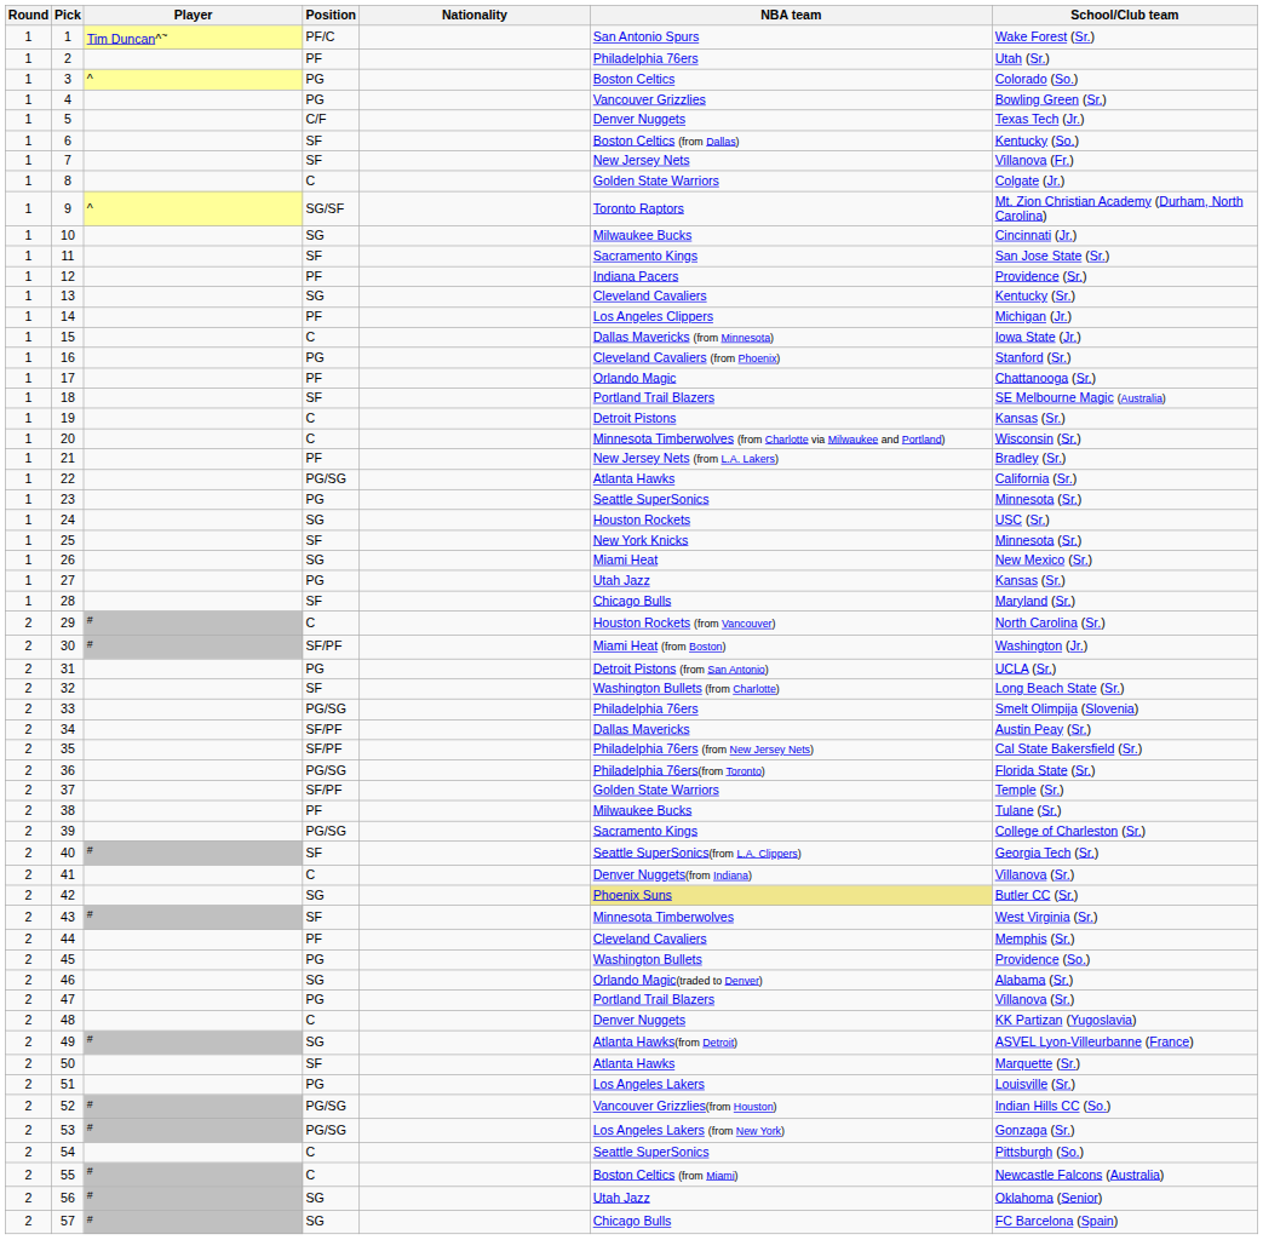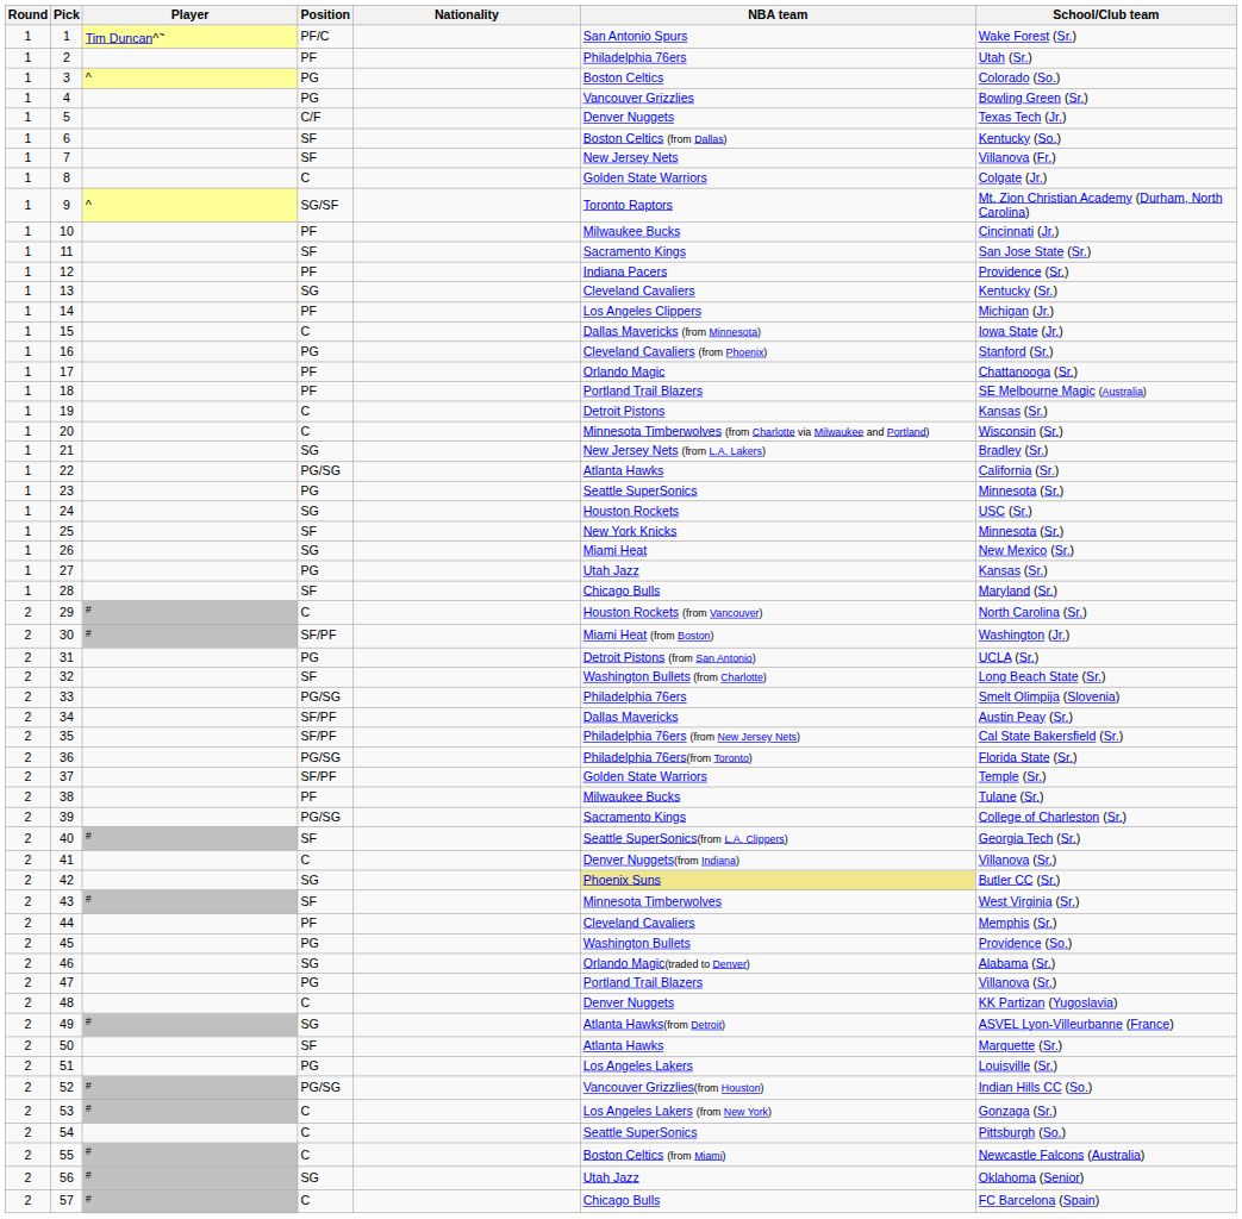 <table class="wikitable sortable sortable">
 <tr>
 <th width="1%">Round</th>
 <th width="1%">Pick</th>
 <th width="19%">Player</th>
 <th width="1%">Position</th>
 <th width="20%">Nationality</th>
 <th width="35%">NBA team</th>
 <th width="25%">School/Club team</th>
 </tr>
 <tr>
 <td align=center>1</td>
 <td align=center>1</td>
 <td bgcolor="#FFFF99"><a href='#'>Tim Duncan</a>^<sup>~</sup></td>
 <td>PF/C</td>
 <td></td>
 <td><a href='#'>San Antonio Spurs</a></td>
 <td><a href='#'>Wake Forest</a> (<a href='#'>Sr.</a>)</td>
 </tr>
 <tr>
 <td align=center>1</td>
 <td align=center>2</td>
 <td></td>
 <td>PF</td>
 <td></td>
 <td><a href='#'>Philadelphia 76ers</a></td>
 <td><a href='#'>Utah</a> (<a href='#'>Sr.</a>)</td>
 </tr>
 <tr>
 <td align=center>1</td>
 <td align=center>3</td>
 <td bgcolor="#FFFF99">^</td>
 <td>PG</td>
 <td></td>
 <td><a href='#'>Boston Celtics</a></td>
 <td><a href='#'>Colorado</a> (<a href='#'>So.</a>)</td>
 </tr>
 <tr>
 <td align=center>1</td>
 <td align=center>4</td>
 <td></td>
 <td>PG</td>
 <td></td>
 <td><a href='#'>Vancouver Grizzlies</a></td>
 <td><a href='#'>Bowling Green</a> (<a href='#'>Sr.</a>)</td>
 </tr>
 <tr>
 <td align=center>1</td>
 <td align=center>5</td>
 <td></td>
 <td>C/F</td>
 <td></td>
 <td><a href='#'>Denver Nuggets</a></td>
 <td><a href='#'>Texas Tech</a> (<a href='#'>Jr.</a>)</td>
 </tr>
 <tr>
 <td align=center>1</td>
 <td align=center>6</td>
 <td></td>
 <td>SF</td>
 <td></td>
 <td><a href='#'>Boston Celtics</a> <small>(from <a href='#'>Dallas</a>)</small></td>
 <td><a href='#'>Kentucky</a> (<a href='#'>So.</a>)</td>
 </tr>
 <tr>
 <td align=center>1</td>
 <td align=center>7</td>
 <td></td>
 <td>SF</td>
 <td></td>
 <td><a href='#'>New Jersey Nets</a></td>
 <td><a href='#'>Villanova</a> (<a href='#'>Fr.</a>)</td>
 </tr>
 <tr>
 <td align=center>1</td>
 <td align=center>8</td>
 <td></td>
 <td>C</td>
 <td></td>
 <td><a href='#'>Golden State Warriors</a></td>
 <td><a href='#'>Colgate</a> (<a href='#'>Jr.</a>)</td>
 </tr>
 <tr>
 <td align=center>1</td>
 <td align=center>9</td>
 <td bgcolor="#FFFF99">^</td>
 <td>SG/SF</td>
 <td></td>
 <td><a href='#'>Toronto Raptors</a></td>
 <td><a href='#'>Mt. Zion Christian Academy</a> (<a href='#'>Durham, North Carolina</a>)</td>
 </tr>
 <tr>
 <td align=center>1</td>
 <td align=center>10</td>
 <td></td>
-<td>SG</td>
+<td>PF</td>
 <td></td>
 <td><a href='#'>Milwaukee Bucks</a></td>
 <td><a href='#'>Cincinnati</a> (<a href='#'>Jr.</a>)</td>
 </tr>
 <tr>
 <td align=center>1</td>
 <td align=center>11</td>
 <td></td>
 <td>SF</td>
 <td></td>
 <td><a href='#'>Sacramento Kings</a></td>
 <td><a href='#'>San Jose State</a> (<a href='#'>Sr.</a>)</td>
 </tr>
 <tr>
 <td align=center>1</td>
 <td align=center>12</td>
 <td></td>
 <td>PF</td>
 <td></td>
 <td><a href='#'>Indiana Pacers</a></td>
 <td><a href='#'>Providence</a> (<a href='#'>Sr.</a>)</td>
 </tr>
 <tr>
 <td align=center>1</td>
 <td align=center>13</td>
 <td></td>
 <td>SG</td>
 <td></td>
 <td><a href='#'>Cleveland Cavaliers</a></td>
 <td><a href='#'>Kentucky</a> (<a href='#'>Sr.</a>)</td>
 </tr>
 <tr>
 <td align=center>1</td>
 <td align=center>14</td>
 <td></td>
 <td>PF</td>
 <td></td>
 <td><a href='#'>Los Angeles Clippers</a></td>
 <td><a href='#'>Michigan</a> (<a href='#'>Jr.</a>)</td>
 </tr>
 <tr>
 <td align=center>1</td>
 <td align=center>15</td>
 <td></td>
 <td>C</td>
 <td></td>
 <td><a href='#'>Dallas Mavericks</a> <small>(from <a href='#'>Minnesota</a>)</small></td>
 <td><a href='#'>Iowa State</a> (<a href='#'>Jr.</a>)</td>
 </tr>
 <tr>
 <td align=center>1</td>
 <td align=center>16</td>
 <td></td>
 <td>PG</td>
 <td></td>
 <td><a href='#'>Cleveland Cavaliers</a> <small>(from <a href='#'>Phoenix</a>)</small></td>
 <td><a href='#'>Stanford</a> (<a href='#'>Sr.</a>)</td>
 </tr>
 <tr>
 <td align=center>1</td>
 <td align=center>17</td>
 <td></td>
 <td>PF</td>
 <td></td>
 <td><a href='#'>Orlando Magic</a></td>
 <td><a href='#'>Chattanooga</a> (<a href='#'>Sr.</a>)</td>
 </tr>
 <tr>
 <td align=center>1</td>
 <td align=center>18</td>
 <td></td>
-<td>SF</td>
+<td>PF</td>
 <td></td>
 <td><a href='#'>Portland Trail Blazers</a></td>
 <td><a href='#'>SE Melbourne Magic</a> <small>(<a href='#'>Australia</a>)</small></td>
 </tr>
 <tr>
 <td align=center>1</td>
 <td align=center>19</td>
 <td></td>
 <td>C</td>
 <td></td>
 <td><a href='#'>Detroit Pistons</a></td>
 <td><a href='#'>Kansas</a> (<a href='#'>Sr.</a>)</td>
 </tr>
 <tr>
 <td align=center>1</td>
 <td align=center>20</td>
 <td></td>
 <td>C</td>
 <td></td>
 <td><a href='#'>Minnesota Timberwolves</a> <small>(from <a href='#'>Charlotte</a> via <a href='#'>Milwaukee</a> and <a href='#'>Portland</a>)</small></td>
 <td><a href='#'>Wisconsin</a> (<a href='#'>Sr.</a>)</td>
 </tr>
 <tr>
 <td align=center>1</td>
 <td align=center>21</td>
 <td></td>
-<td>PF</td>
+<td>SG</td>
 <td></td>
 <td><a href='#'>New Jersey Nets</a> <small>(from <a href='#'>L.A. Lakers</a>)</small></td>
 <td><a href='#'>Bradley</a> (<a href='#'>Sr.</a>)</td>
 </tr>
 <tr>
 <td align=center>1</td>
 <td align=center>22</td>
 <td></td>
 <td>PG/SG</td>
 <td></td>
 <td><a href='#'>Atlanta Hawks</a></td>
 <td><a href='#'>California</a> (<a href='#'>Sr.</a>)</td>
 </tr>
 <tr>
 <td align=center>1</td>
 <td align=center>23</td>
 <td></td>
 <td>PG</td>
 <td></td>
 <td><a href='#'>Seattle SuperSonics</a></td>
 <td><a href='#'>Minnesota</a> (<a href='#'>Sr.</a>)</td>
 </tr>
 <tr>
 <td align=center>1</td>
 <td align=center>24</td>
 <td></td>
 <td>SG</td>
 <td></td>
 <td><a href='#'>Houston Rockets</a></td>
 <td><a href='#'>USC</a> (<a href='#'>Sr.</a>)</td>
 </tr>
 <tr>
 <td align=center>1</td>
 <td align=center>25</td>
 <td></td>
 <td>SF</td>
 <td></td>
 <td><a href='#'>New York Knicks</a></td>
 <td><a href='#'>Minnesota</a> (<a href='#'>Sr.</a>)</td>
 </tr>
 <tr>
 <td align=center>1</td>
 <td align=center>26</td>
 <td></td>
 <td>SG</td>
 <td></td>
 <td><a href='#'>Miami Heat</a></td>
 <td><a href='#'>New Mexico</a> (<a href='#'>Sr.</a>)</td>
 </tr>
 <tr>
 <td align=center>1</td>
 <td align=center>27</td>
 <td></td>
 <td>PG</td>
 <td></td>
 <td><a href='#'>Utah Jazz</a></td>
 <td><a href='#'>Kansas</a> (<a href='#'>Sr.</a>)</td>
 </tr>
 <tr>
 <td align=center>1</td>
 <td align=center>28</td>
 <td></td>
 <td>SF</td>
 <td></td>
 <td><a href='#'>Chicago Bulls</a></td>
 <td><a href='#'>Maryland</a> (<a href='#'>Sr.</a>)</td>
 </tr>
 <tr>
 <td align=center>2</td>
 <td align=center>29</td>
 <td bgcolor="#C0C0C0"><sup>#</sup></td>
 <td>C</td>
 <td></td>
 <td><a href='#'>Houston Rockets</a> <small>(from <a href='#'>Vancouver</a>)</small></td>
 <td><a href='#'>North Carolina</a> (<a href='#'>Sr.</a>)</td>
 </tr>
 <tr>
 <td align=center>2</td>
 <td align=center>30</td>
 <td bgcolor="#C0C0C0"><sup>#</sup></td>
 <td>SF/PF</td>
 <td></td>
 <td><a href='#'>Miami Heat</a> <small>(from <a href='#'>Boston</a>)</small></td>
 <td><a href='#'>Washington</a> (<a href='#'>Jr.</a>)</td>
 </tr>
 <tr>
 <td align=center>2</td>
 <td align=center>31</td>
 <td></td>
 <td>PG</td>
 <td></td>
 <td><a href='#'>Detroit Pistons</a> <small>(from <a href='#'>San Antonio</a>)</small></td>
 <td><a href='#'>UCLA</a> (<a href='#'>Sr.</a>)</td>
 </tr>
 <tr>
 <td align=center>2</td>
 <td align=center>32</td>
 <td></td>
 <td>SF</td>
 <td></td>
 <td><a href='#'>Washington Bullets</a><small> (from <a href='#'>Charlotte</a>)</small></td>
 <td><a href='#'>Long Beach State</a> (<a href='#'>Sr.</a>)</td>
 </tr>
 <tr>
 <td align=center>2</td>
 <td align=center>33</td>
 <td></td>
 <td>PG/SG</td>
 <td></td>
 <td><a href='#'>Philadelphia 76ers</a></td>
 <td><a href='#'>Smelt Olimpija</a> (<a href='#'>Slovenia</a>)</td>
 </tr>
 <tr>
 <td align=center>2</td>
 <td align=center>34</td>
 <td></td>
 <td>SF/PF</td>
 <td></td>
 <td><a href='#'>Dallas Mavericks</a></td>
 <td><a href='#'>Austin Peay</a> (<a href='#'>Sr.</a>)</td>
 </tr>
 <tr>
 <td align=center>2</td>
 <td align=center>35</td>
 <td></td>
 <td>SF/PF</td>
 <td></td>
 <td><a href='#'>Philadelphia 76ers</a> <small>(from <a href='#'>New Jersey Nets</a>)</small></td>
 <td><a href='#'>Cal State Bakersfield</a> (<a href='#'>Sr.</a>)</td>
 </tr>
 <tr>
 <td align=center>2</td>
 <td align=center>36</td>
 <td></td>
 <td>PG/SG</td>
 <td></td>
 <td><a href='#'>Philadelphia 76ers</a><small>(from <a href='#'>Toronto</a>)</small></td>
 <td><a href='#'>Florida State</a> (<a href='#'>Sr.</a>)</td>
 </tr>
 <tr>
 <td align=center>2</td>
 <td align=center>37</td>
 <td></td>
 <td>SF/PF</td>
 <td></td>
 <td><a href='#'>Golden State Warriors</a></td>
 <td><a href='#'>Temple</a> (<a href='#'>Sr.</a>)</td>
 </tr>
 <tr>
 <td align=center>2</td>
 <td align=center>38</td>
 <td></td>
 <td>PF</td>
 <td></td>
 <td><a href='#'>Milwaukee Bucks</a></td>
 <td><a href='#'>Tulane</a> (<a href='#'>Sr.</a>)</td>
 </tr>
 <tr>
 <td align=center>2</td>
 <td align=center>39</td>
 <td></td>
 <td>PG/SG</td>
 <td></td>
 <td><a href='#'>Sacramento Kings</a></td>
 <td><a href='#'>College of Charleston</a> (<a href='#'>Sr.</a>)</td>
 </tr>
 <tr>
 <td align=center>2</td>
 <td align=center>40</td>
 <td bgcolor="#C0C0C0"><sup>#</sup></td>
 <td>SF</td>
 <td></td>
 <td><a href='#'>Seattle SuperSonics</a><small>(from <a href='#'>L.A. Clippers</a>)</small></td>
 <td><a href='#'>Georgia Tech</a> (<a href='#'>Sr.</a>)</td>
 </tr>
 <tr>
 <td align=center>2</td>
 <td align=center>41</td>
 <td></td>
 <td>C</td>
 <td></td>
 <td><a href='#'>Denver Nuggets</a><small>(from <a href='#'>Indiana</a>)</small></td>
 <td><a href='#'>Villanova</a> (<a href='#'>Sr.</a>)</td>
 </tr>
 <tr>
 <td align=center>2</td>
 <td align=center>42</td>
 <td></td>
 <td>SG</td>
 <td></td>
 <td style="background: khaki;"><a href='#'>Phoenix Suns</a></td>
 <td><a href='#'>Butler CC</a> (<a href='#'>Sr.</a>)</td>
 </tr>
 <tr>
 <td align=center>2</td>
 <td align=center>43</td>
 <td bgcolor="#C0C0C0"><sup>#</sup></td>
 <td>SF</td>
 <td></td>
 <td><a href='#'>Minnesota Timberwolves</a></td>
 <td><a href='#'>West Virginia</a> (<a href='#'>Sr.</a>)</td>
 </tr>
 <tr>
 <td align=center>2</td>
 <td align=center>44</td>
 <td></td>
 <td>PF</td>
 <td></td>
 <td><a href='#'>Cleveland Cavaliers</a></td>
 <td><a href='#'>Memphis</a> (<a href='#'>Sr.</a>)</td>
 </tr>
 <tr>
 <td align=center>2</td>
 <td align=center>45</td>
 <td></td>
 <td>PG</td>
 <td></td>
 <td><a href='#'>Washington Bullets</a></td>
 <td><a href='#'>Providence</a> (<a href='#'>So.</a>)</td>
 </tr>
 <tr>
 <td align=center>2</td>
 <td align=center>46</td>
 <td></td>
 <td>SG</td>
 <td></td>
 <td><a href='#'>Orlando Magic</a><small>(traded to <a href='#'>Denver</a>)</small></td>
 <td><a href='#'>Alabama</a> (<a href='#'>Sr.</a>)</td>
 </tr>
 <tr>
 <td align=center>2</td>
 <td align=center>47</td>
 <td></td>
 <td>PG</td>
 <td></td>
 <td><a href='#'>Portland Trail Blazers</a></td>
 <td><a href='#'>Villanova</a> (<a href='#'>Sr.</a>)</td>
 </tr>
 <tr>
 <td align=center>2</td>
 <td align=center>48</td>
 <td></td>
 <td>C</td>
 <td></td>
 <td><a href='#'>Denver Nuggets</a></td>
 <td><a href='#'>KK Partizan</a> (<a href='#'>Yugoslavia</a>)</td>
 </tr>
 <tr>
 <td align=center>2</td>
 <td align=center>49</td>
 <td bgcolor="#C0C0C0"><sup>#</sup></td>
 <td>SG</td>
 <td></td>
 <td><a href='#'>Atlanta Hawks</a><small>(from <a href='#'>Detroit</a>)</small></td>
 <td><a href='#'>ASVEL Lyon-Villeurbanne</a> (<a href='#'>France</a>)</td>
 </tr>
 <tr>
 <td align=center>2</td>
 <td align=center>50</td>
 <td></td>
 <td>SF</td>
 <td></td>
 <td><a href='#'>Atlanta Hawks</a></td>
 <td><a href='#'>Marquette</a> (<a href='#'>Sr.</a>)</td>
 </tr>
 <tr>
 <td align=center>2</td>
 <td align=center>51</td>
 <td></td>
 <td>PG</td>
 <td></td>
 <td><a href='#'>Los Angeles Lakers</a></td>
 <td><a href='#'>Louisville</a> (<a href='#'>Sr.</a>)</td>
 </tr>
 <tr>
 <td align=center>2</td>
 <td align=center>52</td>
 <td bgcolor="#C0C0C0"><sup>#</sup></td>
 <td>PG/SG</td>
 <td></td>
 <td><a href='#'>Vancouver Grizzlies</a><small>(from <a href='#'>Houston</a>)</small></td>
 <td><a href='#'>Indian Hills CC</a> (<a href='#'>So.</a>)</td>
 </tr>
 <tr>
 <td align=center>2</td>
 <td align=center>53</td>
 <td bgcolor="#C0C0C0"><sup>#</sup></td>
-<td>PG/SG</td>
+<td>C</td>
 <td></td>
 <td><a href='#'>Los Angeles Lakers</a> <small>(from <a href='#'>New York</a>)</small></td>
 <td><a href='#'>Gonzaga</a> (<a href='#'>Sr.</a>)</td>
 </tr>
 <tr>
 <td align=center>2</td>
 <td align=center>54</td>
 <td></td>
 <td>C</td>
 <td></td>
 <td><a href='#'>Seattle SuperSonics</a></td>
 <td><a href='#'>Pittsburgh</a> (<a href='#'>So.</a>)</td>
 </tr>
 <tr>
 <td align=center>2</td>
 <td align=center>55</td>
 <td bgcolor="#C0C0C0"><sup>#</sup></td>
 <td>C</td>
 <td></td>
 <td><a href='#'>Boston Celtics</a> <small>(from <a href='#'>Miami</a>)</small></td>
 <td><a href='#'>Newcastle Falcons</a> (<a href='#'>Australia</a>)</td>
 </tr>
 <tr>
 <td align=center>2</td>
 <td align=center>56</td>
 <td bgcolor="#C0C0C0"><sup>#</sup></td>
 <td>SG</td>
 <td></td>
 <td><a href='#'>Utah Jazz</a></td>
 <td><a href='#'>Oklahoma</a> (<a href='#'>Senior</a>)</td>
 </tr>
 <tr>
 <td align=center>2</td>
 <td align=center>57</td>
 <td bgcolor="#C0C0C0"><sup>#</sup></td>
-<td>SG</td>
+<td>C</td>
 <td></td>
 <td><a href='#'>Chicago Bulls</a></td>
 <td><a href='#'>FC Barcelona</a> (<a href='#'>Spain</a>)</td>
 </tr>
 </table>
